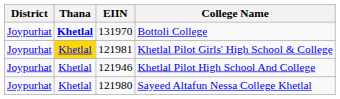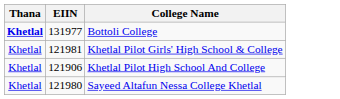 <table class="wikitable">
 <tr>
-<th style="text-align: center;">District</th>
 <th style="text-align: center;">Thana</th>
 <th style="text-align: center;">EIIN</th>
 <th style="text-align: center;">College Name</th>
 </tr>
 <tr>
-<td style="text-align: center;"><a href='#'>Joypurhat</a></td>
 <td style="text-align: center;"><strong><a href='#'>Khetlal</a></strong></td>
-<td style="text-align: center;">131970</td>
+<td style="text-align: center;">131977</td>
 <td><a href='#'>Bottoli College</a></td>
 </tr>
 <tr>
-<td style="text-align: center;"><a href='#'>Joypurhat</a></td>
-<td style="background: gold; text-align: center;"><a href='#'>Khetlal</a></td>
+<td style="text-align: center;"><a href='#'>Khetlal</a></td>
 <td style="text-align: center;">121981</td>
 <td><a href='#'>Khetlal Pilot Girls' High School & College</a></td>
 </tr>
 <tr>
-<td style="text-align: center;"><a href='#'>Joypurhat</a></td>
 <td style="text-align: center;"><a href='#'>Khetlal</a></td>
-<td style="text-align: center;">121946</td>
+<td style="text-align: center;">121906</td>
 <td><a href='#'>Khetlal Pilot High School And College</a></td>
 </tr>
 <tr>
-<td style="text-align: center;"><a href='#'>Joypurhat</a></td>
 <td style="text-align: center;"><a href='#'>Khetlal</a></td>
 <td style="text-align: center;">121980</td>
 <td><a href='#'>Sayeed Altafun Nessa College Khetlal</a></td>
 </tr>
 </table>
